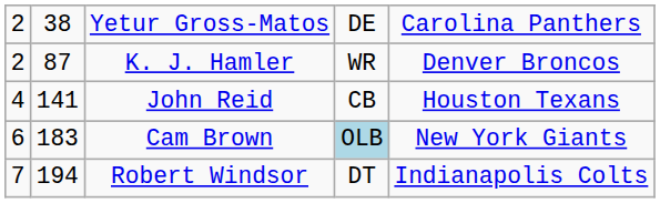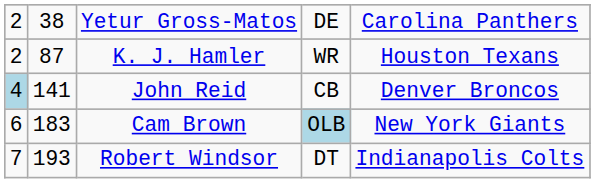 <table class="wikitable" style="text-align:center">
 <tr>
 <td>2</td>
 <td>38</td>
 <td><a href='#'>Yetur Gross-Matos</a></td>
 <td>DE</td>
 <td><a href='#'>Carolina Panthers</a></td>
 </tr>
 <tr>
 <td>2</td>
 <td>87</td>
 <td><a href='#'>K. J. Hamler</a></td>
 <td>WR</td>
-<td><a href='#'>Denver Broncos</a></td>
+<td><a href='#'>Houston Texans</a></td>
 </tr>
 <tr>
-<td>4</td>
+<td style="background: lightblue;">4</td>
 <td>141</td>
 <td><a href='#'>John Reid</a></td>
 <td>CB</td>
-<td><a href='#'>Houston Texans</a></td>
+<td><a href='#'>Denver Broncos</a></td>
 </tr>
 <tr>
 <td>6</td>
 <td>183</td>
 <td><a href='#'>Cam Brown</a></td>
 <td style="background: lightblue;">OLB</td>
 <td><a href='#'>New York Giants</a></td>
 </tr>
 <tr>
 <td>7</td>
-<td>194</td>
+<td>193</td>
 <td><a href='#'>Robert Windsor</a></td>
 <td>DT</td>
 <td><a href='#'>Indianapolis Colts</a></td>
 </tr>
 </table>
